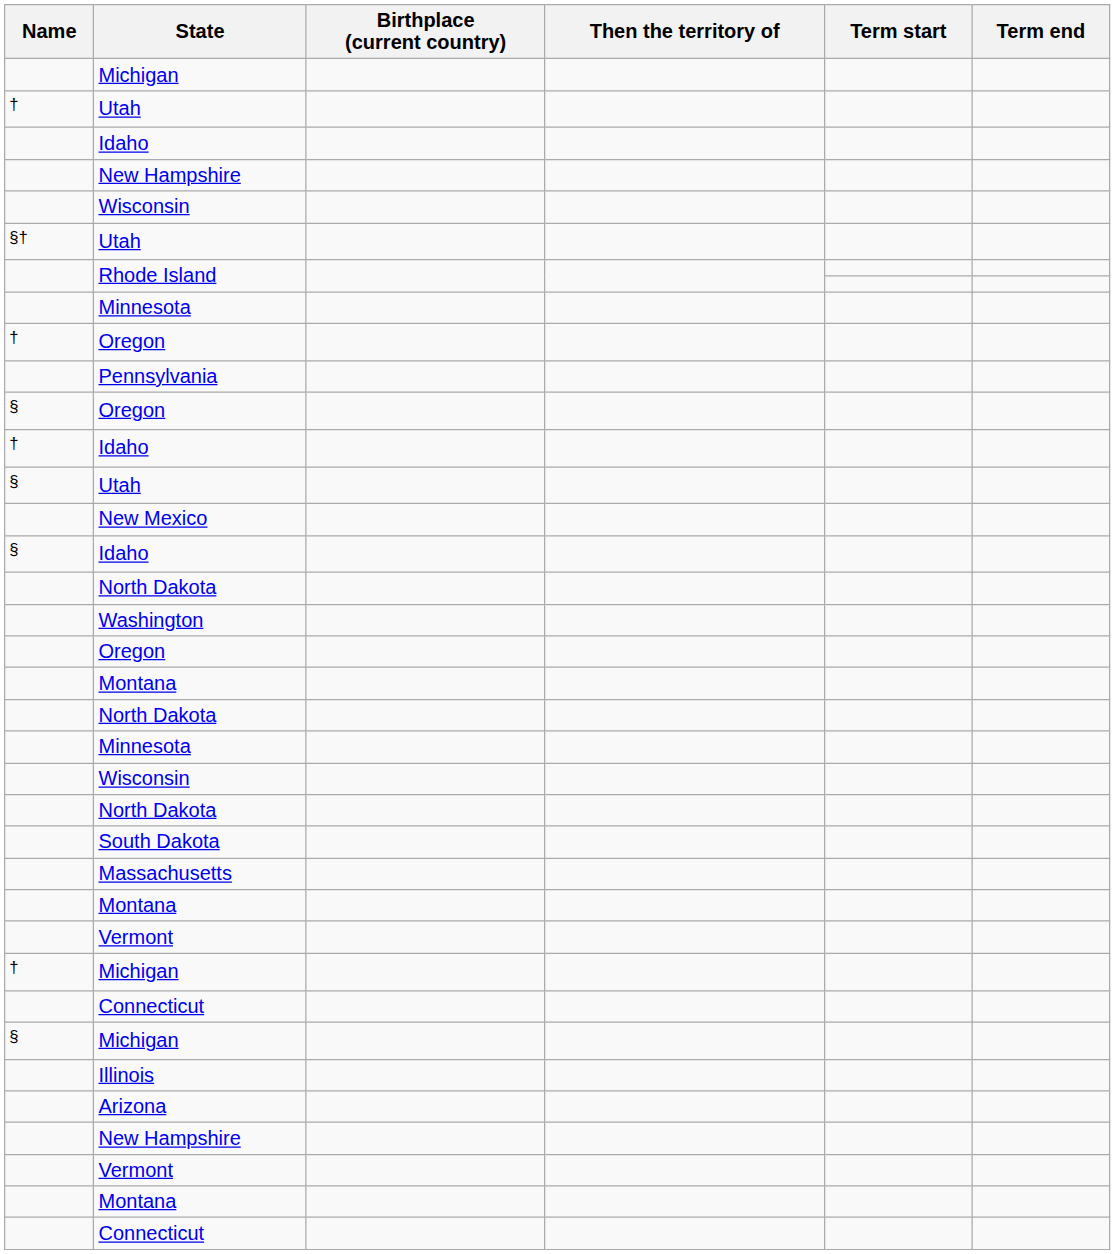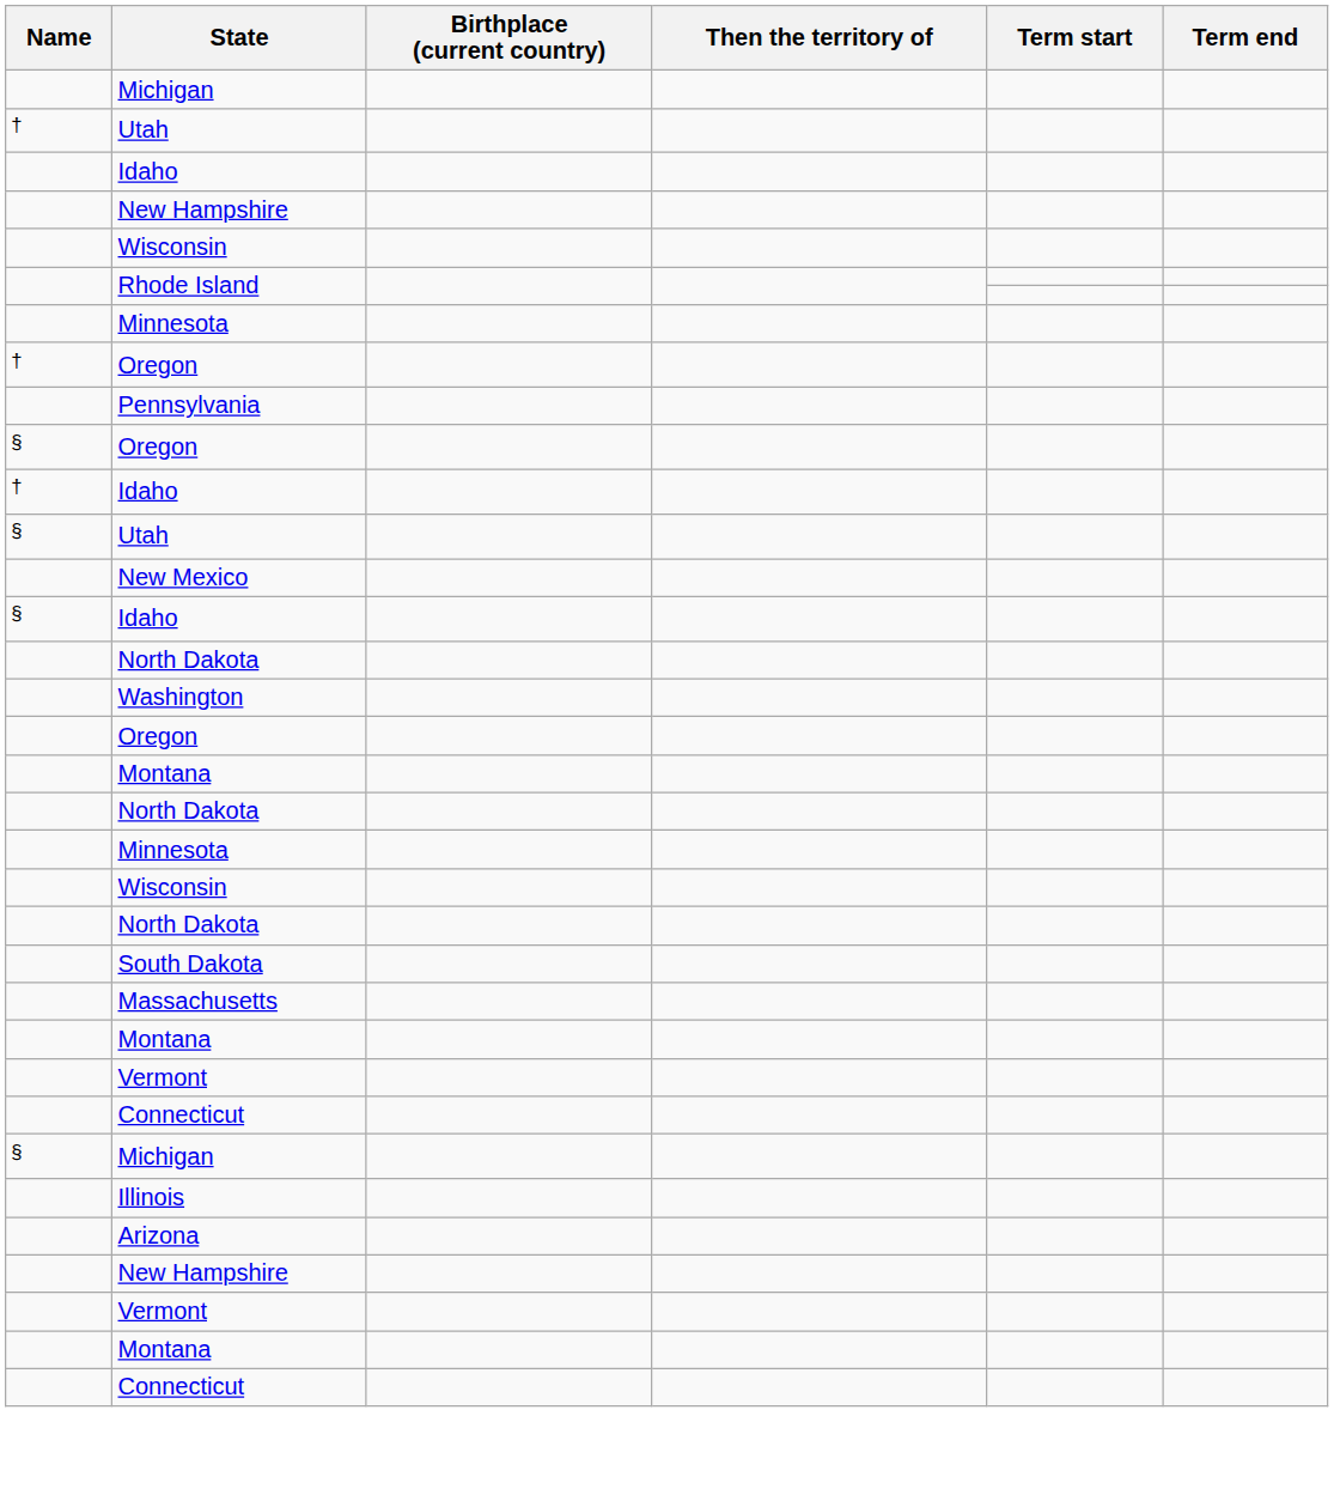 <table class="wikitable sortable" width="70%">
 <tr>
 <th>Name</th>
 <th>State</th>
 <th>Birthplace <br>(current country)</th>
 <th>Then the territory of</th>
 <th>Term start</th>
 <th>Term end</th>
 </tr>
 <tr>
 <td></td>
 <td><a href='#'>Michigan</a></td>
 <td></td>
 <td></td>
 <td align=center></td>
 <td align=center></td>
 </tr>
 <tr>
 <td><sup>†</sup></td>
 <td><a href='#'>Utah</a></td>
 <td></td>
 <td></td>
 <td align=center></td>
 <td align=center></td>
 </tr>
 <tr>
 <td></td>
 <td><a href='#'>Idaho</a></td>
 <td></td>
 <td></td>
 <td align=center></td>
 <td align=center></td>
 </tr>
 <tr>
 <td></td>
 <td><a href='#'>New Hampshire</a></td>
 <td></td>
 <td></td>
 <td align=center></td>
 <td align=center></td>
 </tr>
 <tr>
 <td></td>
 <td><a href='#'>Wisconsin</a></td>
-<td></td>
-<td></td>
-<td align=center></td>
-<td align=center></td>
-</tr>
-<tr>
-<td><sup>§†</sup></td>
-<td><a href='#'>Utah</a></td>
 <td></td>
 <td></td>
 <td align=center></td>
 <td align=center></td>
 </tr>
 <tr>
 <td rowspan="2"></td>
 <td rowspan="2"><a href='#'>Rhode Island</a></td>
 <td rowspan="2"></td>
 <td rowspan="2"></td>
 <td align=center></td>
 <td align=center></td>
 </tr>
 <tr>
 <td align=center></td>
 <td align=center></td>
 </tr>
 <tr>
 <td></td>
 <td><a href='#'>Minnesota</a></td>
 <td></td>
 <td></td>
 <td align=center></td>
 <td align=center></td>
 </tr>
 <tr>
 <td><sup>†</sup></td>
 <td><a href='#'>Oregon</a></td>
 <td></td>
 <td></td>
 <td align=center></td>
 <td align=center></td>
 </tr>
 <tr>
 <td></td>
 <td><a href='#'>Pennsylvania</a></td>
 <td></td>
 <td></td>
 <td align=center></td>
 <td align=center></td>
 </tr>
 <tr>
 <td><sup>§</sup></td>
 <td><a href='#'>Oregon</a></td>
 <td></td>
 <td></td>
 <td align=center></td>
 <td align=center></td>
 </tr>
 <tr>
 <td><sup>†</sup></td>
 <td><a href='#'>Idaho</a></td>
 <td></td>
 <td></td>
 <td align=center></td>
 <td align=center></td>
 </tr>
 <tr>
 <td><sup>§</sup></td>
 <td><a href='#'>Utah</a></td>
 <td></td>
 <td></td>
 <td align=center></td>
 <td align=center></td>
 </tr>
 <tr>
 <td></td>
 <td><a href='#'>New Mexico</a></td>
 <td></td>
 <td></td>
 <td align=center></td>
 <td align=center></td>
 </tr>
 <tr>
 <td><sup>§</sup></td>
 <td><a href='#'>Idaho</a></td>
 <td></td>
 <td></td>
 <td align=center></td>
 <td align=center></td>
 </tr>
 <tr>
 <td></td>
 <td><a href='#'>North Dakota</a></td>
 <td></td>
 <td></td>
 <td align=center></td>
 <td align=center></td>
 </tr>
 <tr>
 <td></td>
 <td><a href='#'>Washington</a></td>
 <td></td>
 <td></td>
 <td align=center></td>
 <td align=center></td>
 </tr>
 <tr>
 <td></td>
 <td><a href='#'>Oregon</a></td>
 <td></td>
 <td></td>
 <td align=center></td>
 <td align=center></td>
 </tr>
 <tr>
 <td></td>
 <td><a href='#'>Montana</a></td>
 <td></td>
 <td></td>
 <td align=center></td>
 <td align=center></td>
 </tr>
 <tr>
 <td></td>
 <td><a href='#'>North Dakota</a></td>
 <td></td>
 <td></td>
 <td align=center></td>
 <td align=center></td>
 </tr>
 <tr>
 <td></td>
 <td><a href='#'>Minnesota</a></td>
 <td></td>
 <td></td>
 <td align=center></td>
 <td align=center></td>
 </tr>
 <tr>
 <td></td>
 <td><a href='#'>Wisconsin</a></td>
 <td></td>
 <td></td>
 <td align=center></td>
 <td align=center></td>
 </tr>
 <tr>
 <td></td>
 <td><a href='#'>North Dakota</a></td>
 <td></td>
 <td></td>
 <td align=center></td>
 <td align=center></td>
 </tr>
 <tr>
 <td></td>
 <td><a href='#'>South Dakota</a></td>
 <td></td>
 <td></td>
 <td align=center></td>
 <td align=center></td>
 </tr>
 <tr>
 <td></td>
 <td><a href='#'>Massachusetts</a></td>
 <td></td>
 <td></td>
 <td align=center></td>
 <td align=center></td>
 </tr>
 <tr>
 <td></td>
 <td><a href='#'>Montana</a></td>
 <td></td>
 <td></td>
 <td align=center></td>
 <td align=center></td>
 </tr>
 <tr>
 <td></td>
 <td><a href='#'>Vermont</a></td>
 <td></td>
 <td></td>
 <td align=center></td>
 <td align=center></td>
 </tr>
 <tr>
-<td><sup>†</sup></td>
-<td><a href='#'>Michigan</a></td>
-<td></td>
-<td></td>
-<td align=center></td>
-<td align=center></td>
-</tr>
-<tr>
 <td></td>
 <td><a href='#'>Connecticut</a></td>
 <td></td>
 <td></td>
 <td align=center></td>
 <td align=center></td>
 </tr>
 <tr>
 <td><sup>§</sup></td>
 <td><a href='#'>Michigan</a></td>
 <td></td>
 <td></td>
 <td align=center></td>
 <td align=center></td>
 </tr>
 <tr>
 <td></td>
 <td><a href='#'>Illinois</a></td>
 <td></td>
 <td></td>
 <td align=center></td>
 <td align=center></td>
 </tr>
 <tr>
 <td></td>
 <td><a href='#'>Arizona</a></td>
 <td></td>
 <td></td>
 <td align=center></td>
 <td align=center></td>
 </tr>
 <tr>
 <td></td>
 <td><a href='#'>New Hampshire</a></td>
 <td></td>
 <td></td>
 <td align=center></td>
 <td align=center></td>
 </tr>
 <tr>
 <td></td>
 <td><a href='#'>Vermont</a></td>
 <td></td>
 <td></td>
 <td align=center></td>
 <td align=center></td>
 </tr>
 <tr>
 <td></td>
 <td><a href='#'>Montana</a></td>
 <td></td>
 <td></td>
 <td align=center></td>
 <td align=center></td>
 </tr>
 <tr>
 <td></td>
 <td><a href='#'>Connecticut</a></td>
 <td></td>
 <td></td>
 <td align=center></td>
 <td align=center></td>
 </tr>
 </table>
